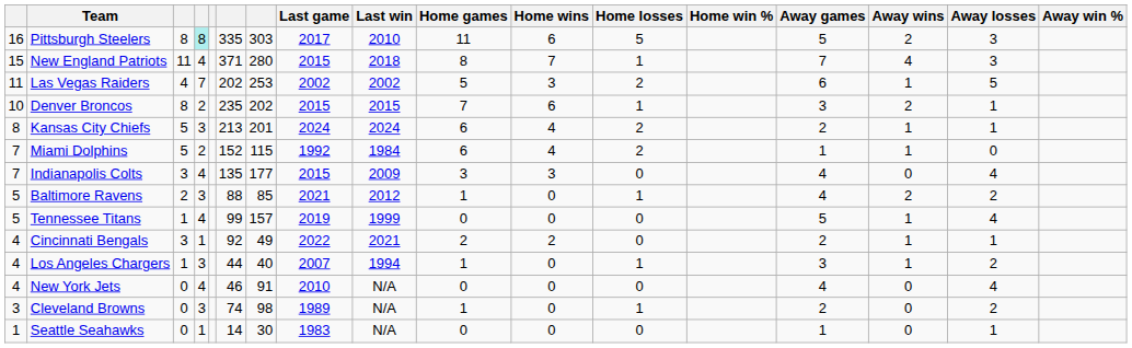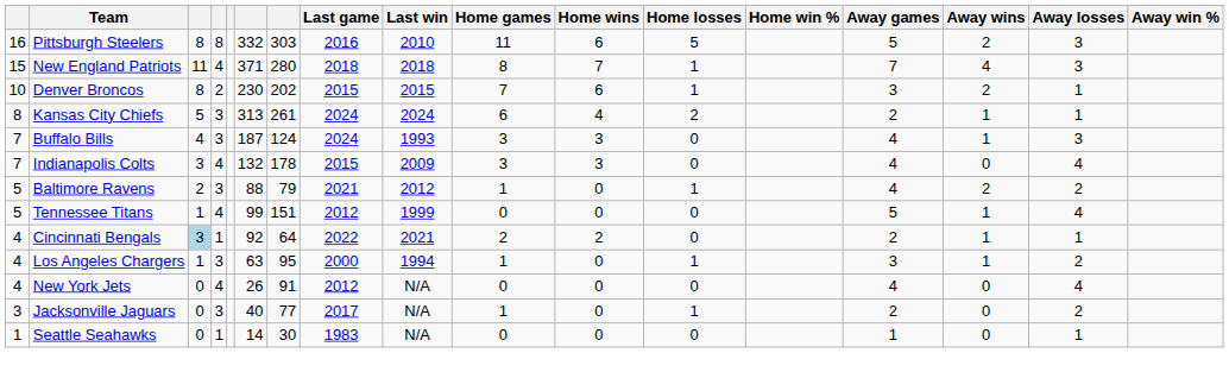 <table class="wikitable sortable">
 <tr>
 <th></th>
 <th>Team</th>
 <th></th>
 <th></th>
 <th></th>
 <th></th>
 <th></th>
 <th>Last game</th>
 <th>Last win</th>
 <th>Home games</th>
 <th>Home wins</th>
 <th>Home losses</th>
 <th>Home win %</th>
 <th>Away games</th>
 <th>Away wins</th>
 <th>Away losses</th>
 <th>Away win %</th>
 </tr>
 <tr>
 <td style="text-align:center;">16</td>
 <td><a href='#'>Pittsburgh Steelers</a></td>
 <td style="text-align:center;">8</td>
-<td style="background: paleturquoise; text-align:center;">8</td>
+<td style="text-align:center;">8</td>
 <td align="right"></td>
-<td align="right">335</td>
+<td align="right">332</td>
 <td align="right">303</td>
-<td style="text-align:center;"><a href='#'>2017</a></td>
+<td style="text-align:center;"><a href='#'>2016</a></td>
 <td style="text-align:center;"><a href='#'>2010</a></td>
 <td style="text-align:center;">11</td>
 <td style="text-align:center;">6</td>
 <td style="text-align:center;">5</td>
 <td align="right"></td>
 <td style="text-align:center;">5</td>
 <td style="text-align:center;">2</td>
 <td style="text-align:center;">3</td>
 <td align="right"></td>
 </tr>
 <tr>
 <td style="text-align:center;">15</td>
 <td><a href='#'>New England Patriots</a></td>
 <td style="text-align:center;">11</td>
 <td style="text-align:center;">4</td>
 <td align="right"></td>
 <td align="right">371</td>
 <td align="right">280</td>
-<td style="text-align:center;"><a href='#'>2015</a></td>
+<td style="text-align:center;"><a href='#'>2018</a></td>
 <td style="text-align:center;"><a href='#'>2018</a></td>
 <td style="text-align:center;">8</td>
 <td style="text-align:center;">7</td>
 <td style="text-align:center;">1</td>
 <td align="right"></td>
 <td style="text-align:center;">7</td>
 <td style="text-align:center;">4</td>
 <td style="text-align:center;">3</td>
 <td align="right"></td>
 </tr>
 <tr>
-<td style="text-align:center;">11</td>
-<td><a href='#'>Las Vegas Raiders</a></td>
-<td style="text-align:center;">4</td>
-<td style="text-align:center;">7</td>
-<td align="right"></td>
-<td align="right">202</td>
-<td align="right">253</td>
-<td style="text-align:center;"><a href='#'>2002</a></td>
-<td style="text-align:center;"><a href='#'>2002</a></td>
-<td style="text-align:center;">5</td>
-<td style="text-align:center;">3</td>
-<td style="text-align:center;">2</td>
-<td align="right"></td>
-<td style="text-align:center;">6</td>
-<td style="text-align:center;">1</td>
-<td style="text-align:center;">5</td>
-<td align="right"></td>
-</tr>
-<tr>
 <td style="text-align:center;">10</td>
 <td><a href='#'>Denver Broncos</a></td>
 <td style="text-align:center;">8</td>
 <td style="text-align:center;">2</td>
 <td align="right"></td>
-<td align="right">235</td>
+<td align="right">230</td>
 <td align="right">202</td>
 <td style="text-align:center;"><a href='#'>2015</a></td>
 <td style="text-align:center;"><a href='#'>2015</a></td>
 <td style="text-align:center;">7</td>
 <td style="text-align:center;">6</td>
 <td style="text-align:center;">1</td>
 <td align="right"></td>
 <td style="text-align:center;">3</td>
 <td style="text-align:center;">2</td>
 <td style="text-align:center;">1</td>
 <td align="right"></td>
 </tr>
 <tr>
 <td style="text-align:center;">8</td>
 <td><a href='#'>Kansas City Chiefs</a></td>
 <td style="text-align:center;">5</td>
 <td style="text-align:center;">3</td>
 <td align="right"></td>
-<td align="right">213</td>
-<td align="right">201</td>
+<td align="right">313</td>
+<td align="right">261</td>
 <td style="text-align:center;"><a href='#'>2024</a></td>
 <td style="text-align:center;"><a href='#'>2024</a></td>
 <td style="text-align:center;">6</td>
 <td style="text-align:center;">4</td>
 <td style="text-align:center;">2</td>
 <td align="right"></td>
 <td style="text-align:center;">2</td>
 <td style="text-align:center;">1</td>
 <td style="text-align:center;">1</td>
 <td align="right"></td>
 </tr>
 <tr>
 <td style="text-align:center;">7</td>
-<td><a href='#'>Miami Dolphins</a></td>
-<td style="text-align:center;">5</td>
-<td style="text-align:center;">2</td>
+<td><a href='#'>Buffalo Bills</a></td>
+<td style="text-align:center;">4</td>
+<td style="text-align:center;">3</td>
 <td align="right"></td>
-<td align="right">152</td>
-<td align="right">115</td>
-<td style="text-align:center;"><a href='#'>1992</a></td>
-<td style="text-align:center;"><a href='#'>1984</a></td>
-<td style="text-align:center;">6</td>
+<td align="right">187</td>
+<td align="right">124</td>
+<td style="text-align:center;"><a href='#'>2024</a></td>
+<td style="text-align:center;"><a href='#'>1993</a></td>
+<td style="text-align:center;">3</td>
+<td style="text-align:center;">3</td>
+<td style="text-align:center;">0</td>
+<td align="right"></td>
 <td style="text-align:center;">4</td>
-<td style="text-align:center;">2</td>
-<td align="right"></td>
 <td style="text-align:center;">1</td>
-<td style="text-align:center;">1</td>
-<td style="text-align:center;">0</td>
+<td style="text-align:center;">3</td>
 <td align="right"></td>
 </tr>
 <tr>
 <td style="text-align:center;">7</td>
 <td><a href='#'>Indianapolis Colts</a></td>
 <td style="text-align:center;">3</td>
 <td style="text-align:center;">4</td>
 <td align="right"></td>
-<td align="right">135</td>
-<td align="right">177</td>
+<td align="right">132</td>
+<td align="right">178</td>
 <td style="text-align:center;"><a href='#'>2015</a></td>
 <td style="text-align:center;"><a href='#'>2009</a></td>
 <td style="text-align:center;">3</td>
 <td style="text-align:center;">3</td>
 <td style="text-align:center;">0</td>
 <td align="right"></td>
 <td style="text-align:center;">4</td>
 <td style="text-align:center;">0</td>
 <td style="text-align:center;">4</td>
 <td align="right"></td>
 </tr>
 <tr>
 <td style="text-align:center;">5</td>
 <td><a href='#'>Baltimore Ravens</a></td>
 <td style="text-align:center;">2</td>
 <td style="text-align:center;">3</td>
 <td align="right"></td>
 <td align="right">88</td>
-<td align="right">85</td>
+<td align="right">79</td>
 <td style="text-align:center;"><a href='#'>2021</a></td>
 <td style="text-align:center;"><a href='#'>2012</a></td>
 <td style="text-align:center;">1</td>
 <td style="text-align:center;">0</td>
 <td style="text-align:center;">1</td>
 <td align="right"></td>
 <td style="text-align:center;">4</td>
 <td style="text-align:center;">2</td>
 <td style="text-align:center;">2</td>
 <td align="right"></td>
 </tr>
 <tr>
 <td style="text-align:center;">5</td>
 <td><a href='#'>Tennessee Titans</a></td>
 <td style="text-align:center;">1</td>
 <td style="text-align:center;">4</td>
 <td style="text-align:right;"></td>
 <td align="right">99</td>
-<td align="right">157</td>
-<td style="text-align:center;"><a href='#'>2019</a></td>
+<td align="right">151</td>
+<td style="text-align:center;"><a href='#'>2012</a></td>
 <td style="text-align:center;"><a href='#'>1999</a></td>
 <td style="text-align:center;">0</td>
 <td style="text-align:center;">0</td>
 <td style="text-align:center;">0</td>
 <td align="right"></td>
 <td style="text-align:center;">5</td>
 <td style="text-align:center;">1</td>
 <td style="text-align:center;">4</td>
 <td align="right"></td>
 </tr>
 <tr>
 <td style="text-align:center;">4</td>
 <td><a href='#'>Cincinnati Bengals</a></td>
-<td style="text-align:center;">3</td>
+<td style="background: lightblue; text-align:center;">3</td>
 <td style="text-align:center;">1</td>
 <td align="right"></td>
 <td align="right">92</td>
-<td align="right">49</td>
+<td align="right">64</td>
 <td style="text-align:center;"><a href='#'>2022</a></td>
 <td style="text-align:center;"><a href='#'>2021</a></td>
 <td style="text-align:center;">2</td>
 <td style="text-align:center;">2</td>
 <td style="text-align:center;">0</td>
 <td align="right"></td>
 <td style="text-align:center;">2</td>
 <td style="text-align:center;">1</td>
 <td style="text-align:center;">1</td>
 <td align="right"></td>
 </tr>
 <tr>
 <td style="text-align:center;">4</td>
 <td><a href='#'>Los Angeles Chargers</a></td>
 <td style="text-align:center;">1</td>
 <td style="text-align:center;">3</td>
 <td align="right"></td>
-<td align="right">44</td>
-<td align="right">40</td>
-<td style="text-align:center;"><a href='#'>2007</a></td>
+<td align="right">63</td>
+<td align="right">95</td>
+<td style="text-align:center;"><a href='#'>2000</a></td>
 <td style="text-align:center;"><a href='#'>1994</a></td>
 <td style="text-align:center;">1</td>
 <td style="text-align:center;">0</td>
 <td style="text-align:center;">1</td>
 <td align="right"></td>
 <td style="text-align:center;">3</td>
 <td style="text-align:center;">1</td>
 <td style="text-align:center;">2</td>
 <td align="right"></td>
 </tr>
 <tr>
 <td style="text-align:center;">4</td>
 <td><a href='#'>New York Jets</a></td>
 <td style="text-align:center;">0</td>
 <td style="text-align:center;">4</td>
 <td align="right"></td>
-<td align="right">46</td>
+<td align="right">26</td>
 <td align="right">91</td>
-<td style="text-align:center;"><a href='#'>2010</a></td>
+<td style="text-align:center;"><a href='#'>2012</a></td>
 <td style="text-align:center;">N/A</td>
 <td style="text-align:center;">0</td>
 <td style="text-align:center;">0</td>
 <td style="text-align:center;">0</td>
 <td align="right"></td>
 <td style="text-align:center;">4</td>
 <td style="text-align:center;">0</td>
 <td style="text-align:center;">4</td>
 <td align="right"></td>
 </tr>
 <tr>
 <td style="text-align:center;">3</td>
-<td><a href='#'>Cleveland Browns</a></td>
+<td><a href='#'>Jacksonville Jaguars</a></td>
 <td style="text-align:center;">0</td>
 <td style="text-align:center;">3</td>
-<td align="right"></td>
-<td align="right">74</td>
-<td align="right">98</td>
-<td style="text-align:center;"><a href='#'>1989</a></td>
+<td style="text-align:right;"></td>
+<td align="right">40</td>
+<td style="text-align:right;">77</td>
+<td style="text-align:center;"><a href='#'>2017</a></td>
 <td style="text-align:center;">N/A</td>
 <td style="text-align:center;">1</td>
 <td style="text-align:center;">0</td>
 <td style="text-align:center;">1</td>
 <td align="right"></td>
 <td style="text-align:center;">2</td>
 <td style="text-align:center;">0</td>
 <td style="text-align:center;">2</td>
-<td align="right"></td>
+<td style="text-align:right;"></td>
 </tr>
 <tr>
 <td style="text-align:center;">1</td>
 <td><a href='#'>Seattle Seahawks</a></td>
 <td style="text-align:center;">0</td>
 <td style="text-align:center;">1</td>
 <td align="right"></td>
 <td align="right">14</td>
 <td align="right">30</td>
 <td style="text-align:center;"><a href='#'>1983</a></td>
 <td style="text-align:center;">N/A</td>
 <td style="text-align:center;">0</td>
 <td style="text-align:center;">0</td>
 <td style="text-align:center;">0</td>
 <td align="right"></td>
 <td style="text-align:center;">1</td>
 <td style="text-align:center;">0</td>
 <td style="text-align:center;">1</td>
 <td align="right"></td>
 </tr>
 </table>
